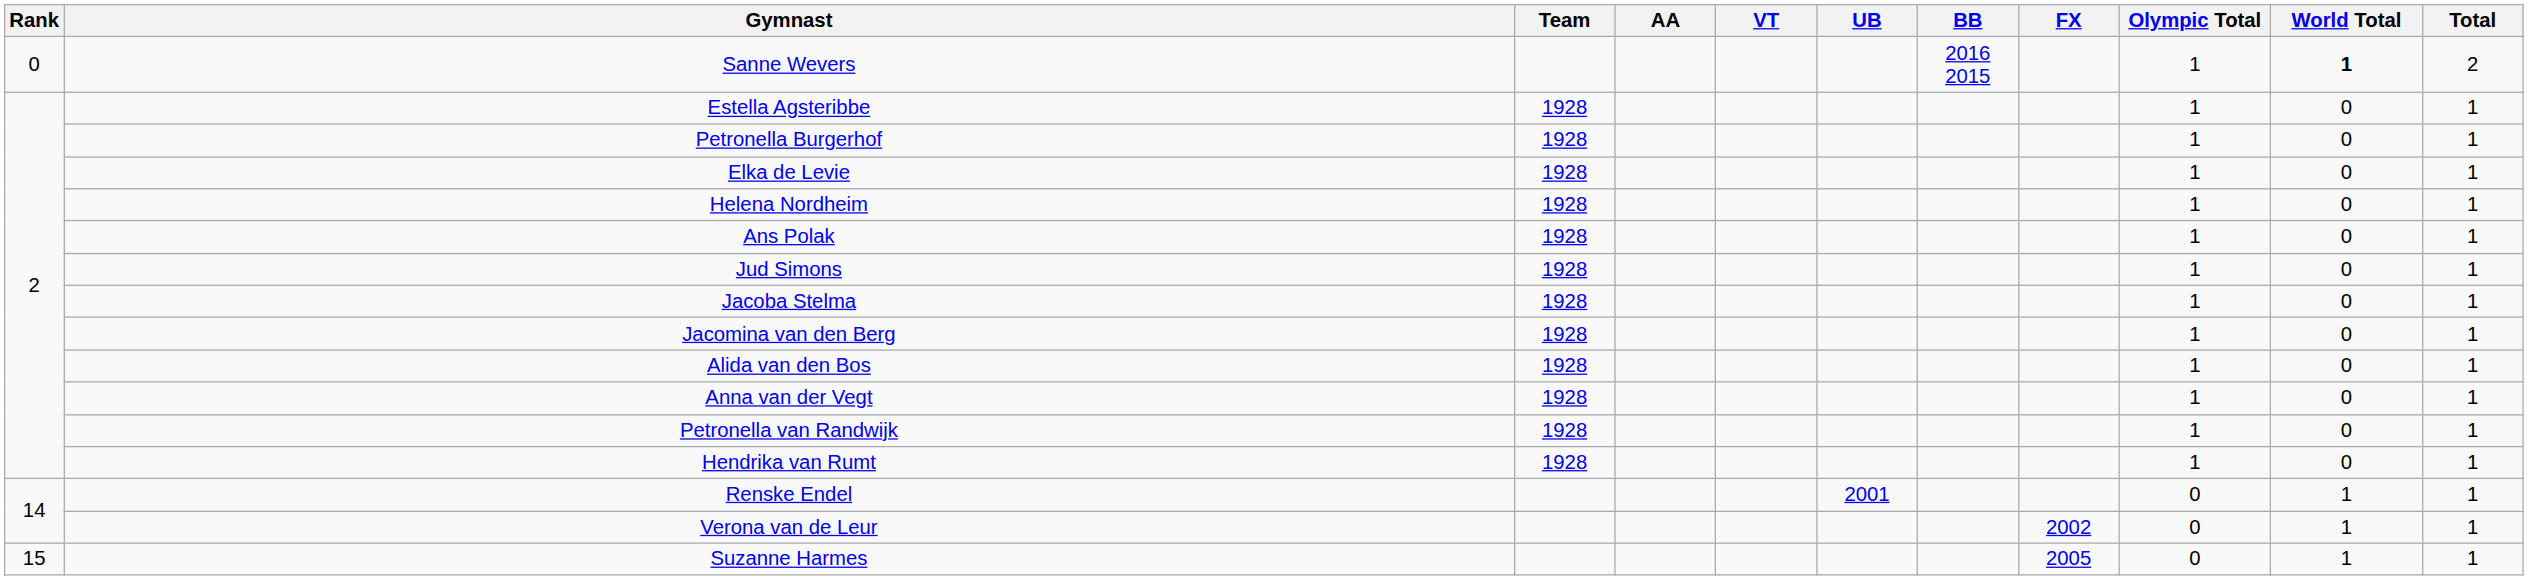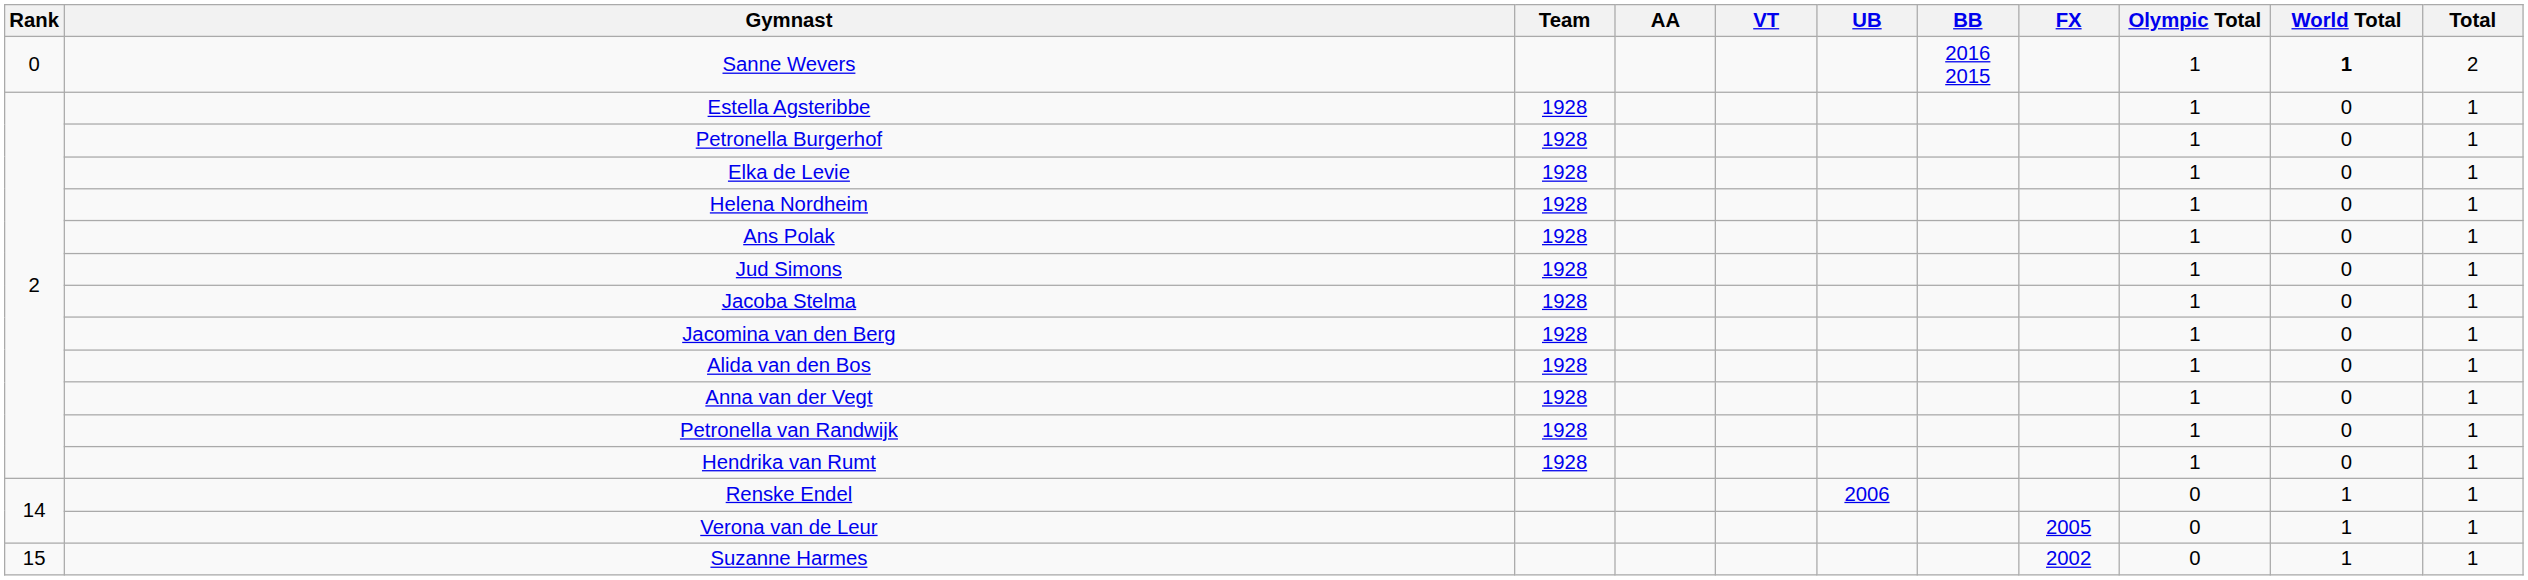 <table class="wikitable sortable" width=100% style="text-align:center;">
 <tr>
 <th style="width:1.8em;">Rank</th>
 <th class=unsortable>Gymnast</th>
 <th style="width:4.5em;">Team</th>
 <th style="width:4.5em;">AA</th>
 <th style="width:4.5em;"><a href='#'>VT</a></th>
 <th style="width:4.5em;"><a href='#'>UB</a></th>
 <th style="width:4.5em;"><a href='#'>BB</a></th>
 <th style="width:4.5em;"><a href='#'>FX</a></th>
 <th style="width:7.0em;"><a href='#'>Olympic</a> Total</th>
 <th style="width:7.0em;"><a href='#'>World</a> Total</th>
 <th style="width:4.5em;">Total</th>
 </tr>
 <tr>
 <td>0</td>
 <td><a href='#'>Sanne Wevers</a></td>
 <td></td>
 <td></td>
 <td></td>
 <td></td>
 <td> <a href='#'>2016</a><br> <a href='#'>2015</a></td>
 <td></td>
 <td>1</td>
 <td><strong>1</strong></td>
 <td>2</td>
 </tr>
 <tr>
 <td rowspan="12">2</td>
 <td><a href='#'>Estella Agsteribbe</a></td>
 <td> <a href='#'>1928</a></td>
 <td></td>
 <td></td>
 <td></td>
 <td></td>
 <td></td>
 <td>1</td>
 <td>0</td>
 <td>1</td>
 </tr>
 <tr>
 <td><a href='#'>Petronella Burgerhof</a></td>
 <td> <a href='#'>1928</a></td>
 <td></td>
 <td></td>
 <td></td>
 <td></td>
 <td></td>
 <td>1</td>
 <td>0</td>
 <td>1</td>
 </tr>
 <tr>
 <td><a href='#'>Elka de Levie</a></td>
 <td> <a href='#'>1928</a></td>
 <td></td>
 <td></td>
 <td></td>
 <td></td>
 <td></td>
 <td>1</td>
 <td>0</td>
 <td>1</td>
 </tr>
 <tr>
 <td><a href='#'>Helena Nordheim</a></td>
 <td> <a href='#'>1928</a></td>
 <td></td>
 <td></td>
 <td></td>
 <td></td>
 <td></td>
 <td>1</td>
 <td>0</td>
 <td>1</td>
 </tr>
 <tr>
 <td><a href='#'>Ans Polak</a></td>
 <td> <a href='#'>1928</a></td>
 <td></td>
 <td></td>
 <td></td>
 <td></td>
 <td></td>
 <td>1</td>
 <td>0</td>
 <td>1</td>
 </tr>
 <tr>
 <td><a href='#'>Jud Simons</a></td>
 <td> <a href='#'>1928</a></td>
 <td></td>
 <td></td>
 <td></td>
 <td></td>
 <td></td>
 <td>1</td>
 <td>0</td>
 <td>1</td>
 </tr>
 <tr>
 <td><a href='#'>Jacoba Stelma</a></td>
 <td> <a href='#'>1928</a></td>
 <td></td>
 <td></td>
 <td></td>
 <td></td>
 <td></td>
 <td>1</td>
 <td>0</td>
 <td>1</td>
 </tr>
 <tr>
 <td><a href='#'>Jacomina van den Berg</a></td>
 <td> <a href='#'>1928</a></td>
 <td></td>
 <td></td>
 <td></td>
 <td></td>
 <td></td>
 <td>1</td>
 <td>0</td>
 <td>1</td>
 </tr>
 <tr>
 <td><a href='#'>Alida van den Bos</a></td>
 <td> <a href='#'>1928</a></td>
 <td></td>
 <td></td>
 <td></td>
 <td></td>
 <td></td>
 <td>1</td>
 <td>0</td>
 <td>1</td>
 </tr>
 <tr>
 <td><a href='#'>Anna van der Vegt</a></td>
 <td> <a href='#'>1928</a></td>
 <td></td>
 <td></td>
 <td></td>
 <td></td>
 <td></td>
 <td>1</td>
 <td>0</td>
 <td>1</td>
 </tr>
 <tr>
 <td><a href='#'>Petronella van Randwijk</a></td>
 <td> <a href='#'>1928</a></td>
 <td></td>
 <td></td>
 <td></td>
 <td></td>
 <td></td>
 <td>1</td>
 <td>0</td>
 <td>1</td>
 </tr>
 <tr>
 <td><a href='#'>Hendrika van Rumt</a></td>
 <td> <a href='#'>1928</a></td>
 <td></td>
 <td></td>
 <td></td>
 <td></td>
 <td></td>
 <td>1</td>
 <td>0</td>
 <td>1</td>
 </tr>
 <tr>
 <td rowspan="2">14</td>
 <td><a href='#'>Renske Endel</a></td>
 <td></td>
 <td></td>
 <td></td>
-<td> <a href='#'>2001</a></td>
+<td> <a href='#'>2006</a></td>
 <td></td>
 <td></td>
 <td>0</td>
 <td>1</td>
 <td>1</td>
 </tr>
 <tr>
 <td><a href='#'>Verona van de Leur</a></td>
 <td></td>
 <td></td>
 <td></td>
 <td></td>
 <td></td>
-<td> <a href='#'>2002</a></td>
+<td> <a href='#'>2005</a></td>
 <td>0</td>
 <td>1</td>
 <td>1</td>
 </tr>
 <tr>
 <td>15</td>
 <td><a href='#'>Suzanne Harmes</a></td>
 <td></td>
 <td></td>
 <td></td>
 <td></td>
 <td></td>
-<td> <a href='#'>2005</a></td>
+<td> <a href='#'>2002</a></td>
 <td>0</td>
 <td>1</td>
 <td>1</td>
 </tr>
 </table>
